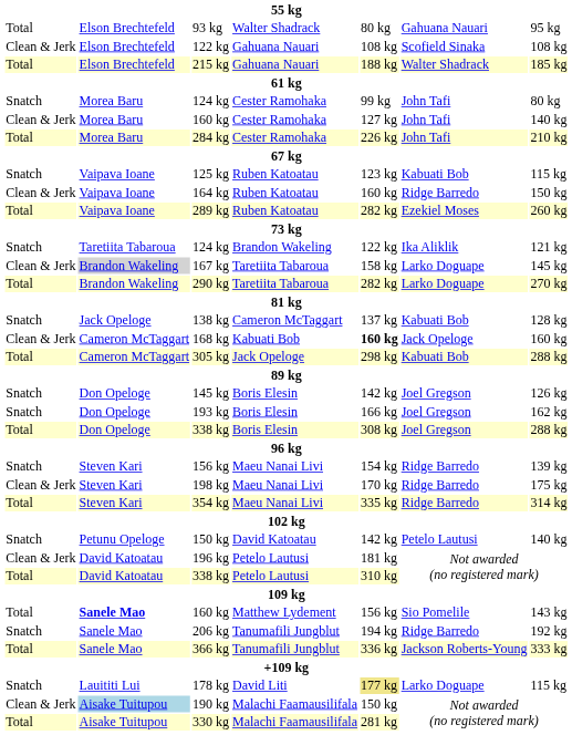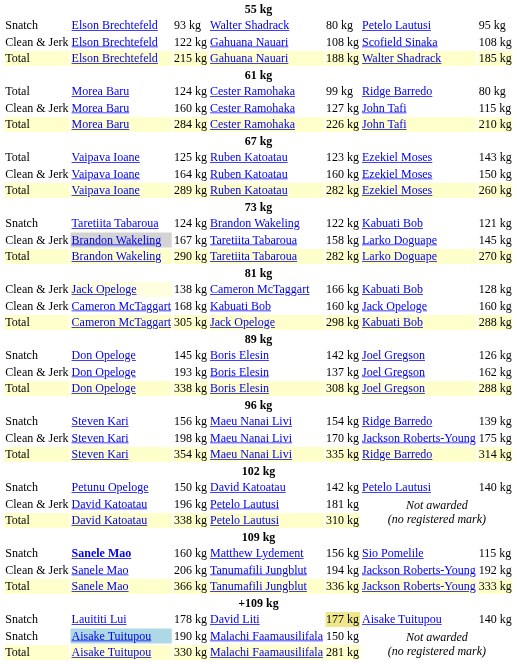 <table>
 <tr>
 <th colspan=7>55 kg</th>
 </tr>
 <tr>
-<td>Total</td>
+<td>Snatch</td>
 <td><a href='#'>Elson Brechtefeld</a><br></td>
 <td>93 kg</td>
 <td><a href='#'>Walter Shadrack</a><br></td>
 <td>80 kg</td>
-<td><a href='#'>Gahuana Nauari</a><br></td>
+<td><a href='#'>Petelo Lautusi</a><br></td>
 <td>95 kg</td>
 </tr>
 <tr>
 <td>Clean & Jerk</td>
 <td><a href='#'>Elson Brechtefeld</a><br></td>
 <td>122 kg</td>
 <td><a href='#'>Gahuana Nauari</a><br></td>
 <td>108 kg</td>
 <td><a href='#'>Scofield Sinaka</a><br></td>
 <td>108 kg</td>
 </tr>
 <tr bgcolor=ffffcc>
 <td>Total</td>
 <td><a href='#'>Elson Brechtefeld</a><br></td>
 <td>215 kg</td>
 <td><a href='#'>Gahuana Nauari</a><br></td>
 <td>188 kg</td>
 <td><a href='#'>Walter Shadrack</a><br></td>
 <td>185 kg</td>
 </tr>
 <tr>
 <th colspan=7>61 kg</th>
 </tr>
 <tr>
-<td>Snatch</td>
+<td>Total</td>
 <td><a href='#'>Morea Baru</a><br></td>
 <td>124 kg</td>
 <td><a href='#'>Cester Ramohaka</a><br></td>
 <td>99 kg</td>
-<td><a href='#'>John Tafi</a><br></td>
+<td><a href='#'>Ridge Barredo</a><br></td>
 <td>80 kg</td>
 </tr>
 <tr>
 <td>Clean & Jerk</td>
 <td><a href='#'>Morea Baru</a><br></td>
 <td>160 kg</td>
 <td><a href='#'>Cester Ramohaka</a><br></td>
 <td>127 kg</td>
 <td><a href='#'>John Tafi</a><br></td>
-<td>140 kg</td>
+<td>115 kg</td>
 </tr>
 <tr bgcolor=ffffcc>
 <td>Total</td>
 <td><a href='#'>Morea Baru</a><br></td>
 <td>284 kg</td>
 <td><a href='#'>Cester Ramohaka</a><br></td>
 <td>226 kg</td>
 <td><a href='#'>John Tafi</a><br></td>
 <td>210 kg</td>
 </tr>
 <tr>
 <th colspan=7>67 kg</th>
 </tr>
 <tr>
-<td>Snatch</td>
+<td>Total</td>
 <td><a href='#'>Vaipava Ioane</a><br></td>
 <td>125 kg</td>
 <td><a href='#'>Ruben Katoatau</a><br></td>
 <td>123 kg</td>
-<td><a href='#'>Kabuati Bob</a><br></td>
-<td>115 kg</td>
+<td><a href='#'>Ezekiel Moses</a><br></td>
+<td>143 kg</td>
 </tr>
 <tr>
 <td>Clean & Jerk</td>
 <td><a href='#'>Vaipava Ioane</a><br></td>
 <td>164 kg</td>
 <td><a href='#'>Ruben Katoatau</a><br></td>
 <td>160 kg</td>
-<td><a href='#'>Ridge Barredo</a><br></td>
+<td><a href='#'>Ezekiel Moses</a><br></td>
 <td>150 kg</td>
 </tr>
 <tr bgcolor=ffffcc>
 <td>Total</td>
 <td><a href='#'>Vaipava Ioane</a><br></td>
 <td>289 kg</td>
 <td><a href='#'>Ruben Katoatau</a><br></td>
 <td>282 kg</td>
 <td><a href='#'>Ezekiel Moses</a><br></td>
 <td>260 kg</td>
 </tr>
 <tr>
 <th colspan=7>73 kg</th>
 </tr>
 <tr>
 <td>Snatch</td>
 <td><a href='#'>Taretiita Tabaroua</a><br></td>
 <td>124 kg</td>
 <td><a href='#'>Brandon Wakeling</a><br></td>
 <td>122 kg</td>
-<td><a href='#'>Ika Aliklik</a><br></td>
+<td><a href='#'>Kabuati Bob</a><br></td>
 <td>121 kg</td>
 </tr>
 <tr>
 <td>Clean & Jerk</td>
 <td style="background: lightgrey;"><a href='#'>Brandon Wakeling</a><br></td>
 <td>167 kg</td>
 <td><a href='#'>Taretiita Tabaroua</a><br></td>
 <td>158 kg</td>
 <td><a href='#'>Larko Doguape</a><br></td>
 <td>145 kg</td>
 </tr>
 <tr bgcolor=ffffcc>
 <td>Total</td>
 <td><a href='#'>Brandon Wakeling</a><br></td>
 <td>290 kg</td>
 <td><a href='#'>Taretiita Tabaroua</a><br></td>
 <td>282 kg</td>
 <td><a href='#'>Larko Doguape</a><br></td>
 <td>270 kg</td>
 </tr>
 <tr>
 <th colspan=7>81 kg</th>
 </tr>
 <tr>
-<td>Snatch</td>
-<td><a href='#'>Jack Opeloge</a><br></td>
+<td>Clean & Jerk</td>
+<td style="background: lightyellow;"><a href='#'>Jack Opeloge</a><br></td>
 <td>138 kg</td>
 <td><a href='#'>Cameron McTaggart</a><br></td>
-<td>137 kg</td>
+<td>166 kg</td>
 <td><a href='#'>Kabuati Bob</a><br></td>
 <td>128 kg</td>
 </tr>
 <tr>
 <td>Clean & Jerk</td>
 <td><a href='#'>Cameron McTaggart</a><br></td>
 <td>168 kg</td>
 <td><a href='#'>Kabuati Bob</a><br></td>
-<td><strong>160 kg</strong></td>
+<td>160 kg</td>
 <td><a href='#'>Jack Opeloge</a><br></td>
 <td>160 kg</td>
 </tr>
 <tr bgcolor=ffffcc>
 <td>Total</td>
 <td><a href='#'>Cameron McTaggart</a><br></td>
 <td>305 kg</td>
 <td><a href='#'>Jack Opeloge</a><br></td>
 <td>298 kg</td>
 <td><a href='#'>Kabuati Bob</a><br></td>
 <td>288 kg</td>
 </tr>
 <tr>
 <th colspan=7>89 kg</th>
 </tr>
 <tr>
 <td>Snatch</td>
 <td><a href='#'>Don Opeloge</a><br></td>
 <td>145 kg</td>
 <td><a href='#'>Boris Elesin</a><br></td>
 <td>142 kg</td>
 <td><a href='#'>Joel Gregson</a><br></td>
 <td>126 kg</td>
 </tr>
 <tr>
-<td>Snatch</td>
+<td>Clean & Jerk</td>
 <td><a href='#'>Don Opeloge</a><br></td>
 <td>193 kg</td>
 <td><a href='#'>Boris Elesin</a><br></td>
-<td>166 kg</td>
+<td>137 kg</td>
 <td><a href='#'>Joel Gregson</a><br></td>
 <td>162 kg</td>
 </tr>
 <tr bgcolor=ffffcc>
 <td>Total</td>
 <td><a href='#'>Don Opeloge</a><br></td>
 <td>338 kg</td>
 <td><a href='#'>Boris Elesin</a><br></td>
 <td>308 kg</td>
 <td><a href='#'>Joel Gregson</a><br></td>
 <td>288 kg</td>
 </tr>
 <tr>
 <th colspan=7>96 kg</th>
 </tr>
 <tr>
 <td>Snatch</td>
 <td><a href='#'>Steven Kari</a><br></td>
 <td>156 kg</td>
 <td><a href='#'>Maeu Nanai Livi</a><br></td>
 <td>154 kg</td>
 <td><a href='#'>Ridge Barredo</a><br></td>
 <td>139 kg</td>
 </tr>
 <tr>
 <td>Clean & Jerk</td>
 <td><a href='#'>Steven Kari</a><br></td>
 <td>198 kg</td>
 <td><a href='#'>Maeu Nanai Livi</a><br></td>
 <td>170 kg</td>
-<td><a href='#'>Ridge Barredo</a><br></td>
+<td><a href='#'>Jackson Roberts-Young</a><br></td>
 <td>175 kg</td>
 </tr>
 <tr bgcolor=ffffcc>
 <td>Total</td>
 <td><a href='#'>Steven Kari</a><br></td>
 <td>354 kg</td>
 <td><a href='#'>Maeu Nanai Livi</a><br></td>
 <td>335 kg</td>
 <td><a href='#'>Ridge Barredo</a><br></td>
 <td>314 kg</td>
 </tr>
 <tr>
 <th colspan=7>102 kg</th>
 </tr>
 <tr>
 <td>Snatch</td>
 <td><a href='#'>Petunu Opeloge</a><br></td>
 <td>150 kg</td>
 <td><a href='#'>David Katoatau</a><br></td>
 <td>142 kg</td>
 <td><a href='#'>Petelo Lautusi</a><br></td>
 <td>140 kg</td>
 </tr>
 <tr>
 <td>Clean & Jerk</td>
 <td><a href='#'>David Katoatau</a><br></td>
 <td>196 kg</td>
 <td><a href='#'>Petelo Lautusi</a><br></td>
 <td>181 kg</td>
 <td align=center rowspan=2 colspan=2><em>Not awarded<br>(no registered mark)</em></td>
 </tr>
 <tr bgcolor=ffffcc>
 <td>Total</td>
 <td><a href='#'>David Katoatau</a><br></td>
 <td>338 kg</td>
 <td><a href='#'>Petelo Lautusi</a><br></td>
 <td>310 kg</td>
 </tr>
 <tr>
 <th colspan=7>109 kg</th>
 </tr>
 <tr>
-<td>Total</td>
+<td>Snatch</td>
 <td><strong><a href='#'>Sanele Mao</a><br></strong></td>
 <td>160 kg</td>
 <td><a href='#'>Matthew Lydement</a><br></td>
 <td>156 kg</td>
 <td><a href='#'>Sio Pomelile</a><br></td>
-<td>143 kg</td>
+<td>115 kg</td>
 </tr>
 <tr>
-<td>Snatch</td>
+<td>Clean & Jerk</td>
 <td><a href='#'>Sanele Mao</a><br></td>
 <td>206 kg</td>
 <td><a href='#'>Tanumafili Jungblut</a><br></td>
 <td>194 kg</td>
-<td><a href='#'>Ridge Barredo</a><br></td>
+<td><a href='#'>Jackson Roberts-Young</a><br></td>
 <td>192 kg</td>
 </tr>
 <tr bgcolor=ffffcc>
 <td>Total</td>
 <td><a href='#'>Sanele Mao</a><br></td>
 <td>366 kg</td>
 <td><a href='#'>Tanumafili Jungblut</a><br></td>
 <td>336 kg</td>
 <td><a href='#'>Jackson Roberts-Young</a><br></td>
 <td>333 kg</td>
 </tr>
 <tr>
 <th colspan=7>+109 kg</th>
 </tr>
 <tr>
 <td>Snatch</td>
 <td><a href='#'>Lauititi Lui</a><br></td>
 <td>178 kg</td>
 <td><a href='#'>David Liti</a><br></td>
 <td style="background: khaki;">177 kg</td>
-<td><a href='#'>Larko Doguape</a><br></td>
-<td>115 kg</td>
+<td><a href='#'>Aisake Tuitupou</a><br></td>
+<td>140 kg</td>
 </tr>
 <tr>
-<td>Clean & Jerk</td>
+<td>Snatch</td>
 <td style="background: lightblue;"><a href='#'>Aisake Tuitupou</a><br></td>
 <td>190 kg</td>
 <td><a href='#'>Malachi Faamausilifala</a><br></td>
 <td>150 kg</td>
 <td align=center rowspan=2 colspan=2><em>Not awarded<br>(no registered mark)</em></td>
 </tr>
 <tr bgcolor=ffffcc>
 <td>Total</td>
 <td><a href='#'>Aisake Tuitupou</a><br></td>
 <td>330 kg</td>
 <td><a href='#'>Malachi Faamausilifala</a><br></td>
 <td>281 kg</td>
 </tr>
 </table>
